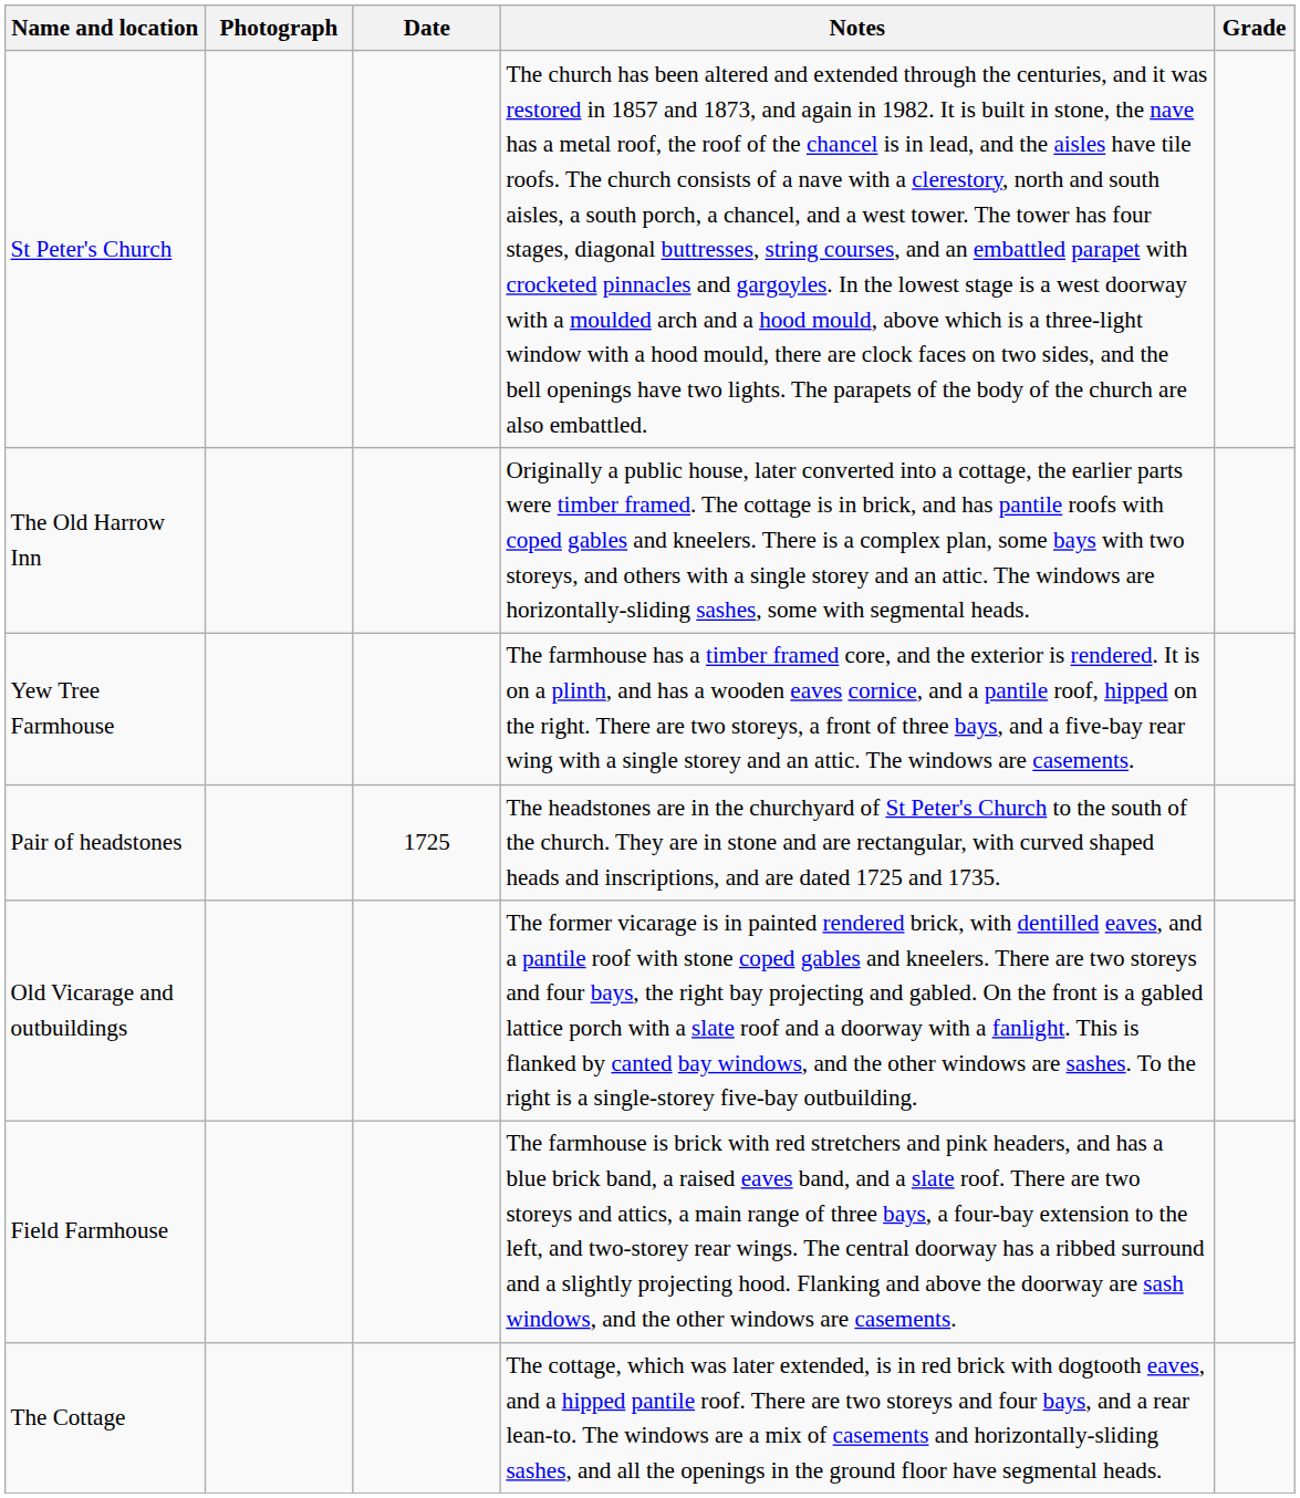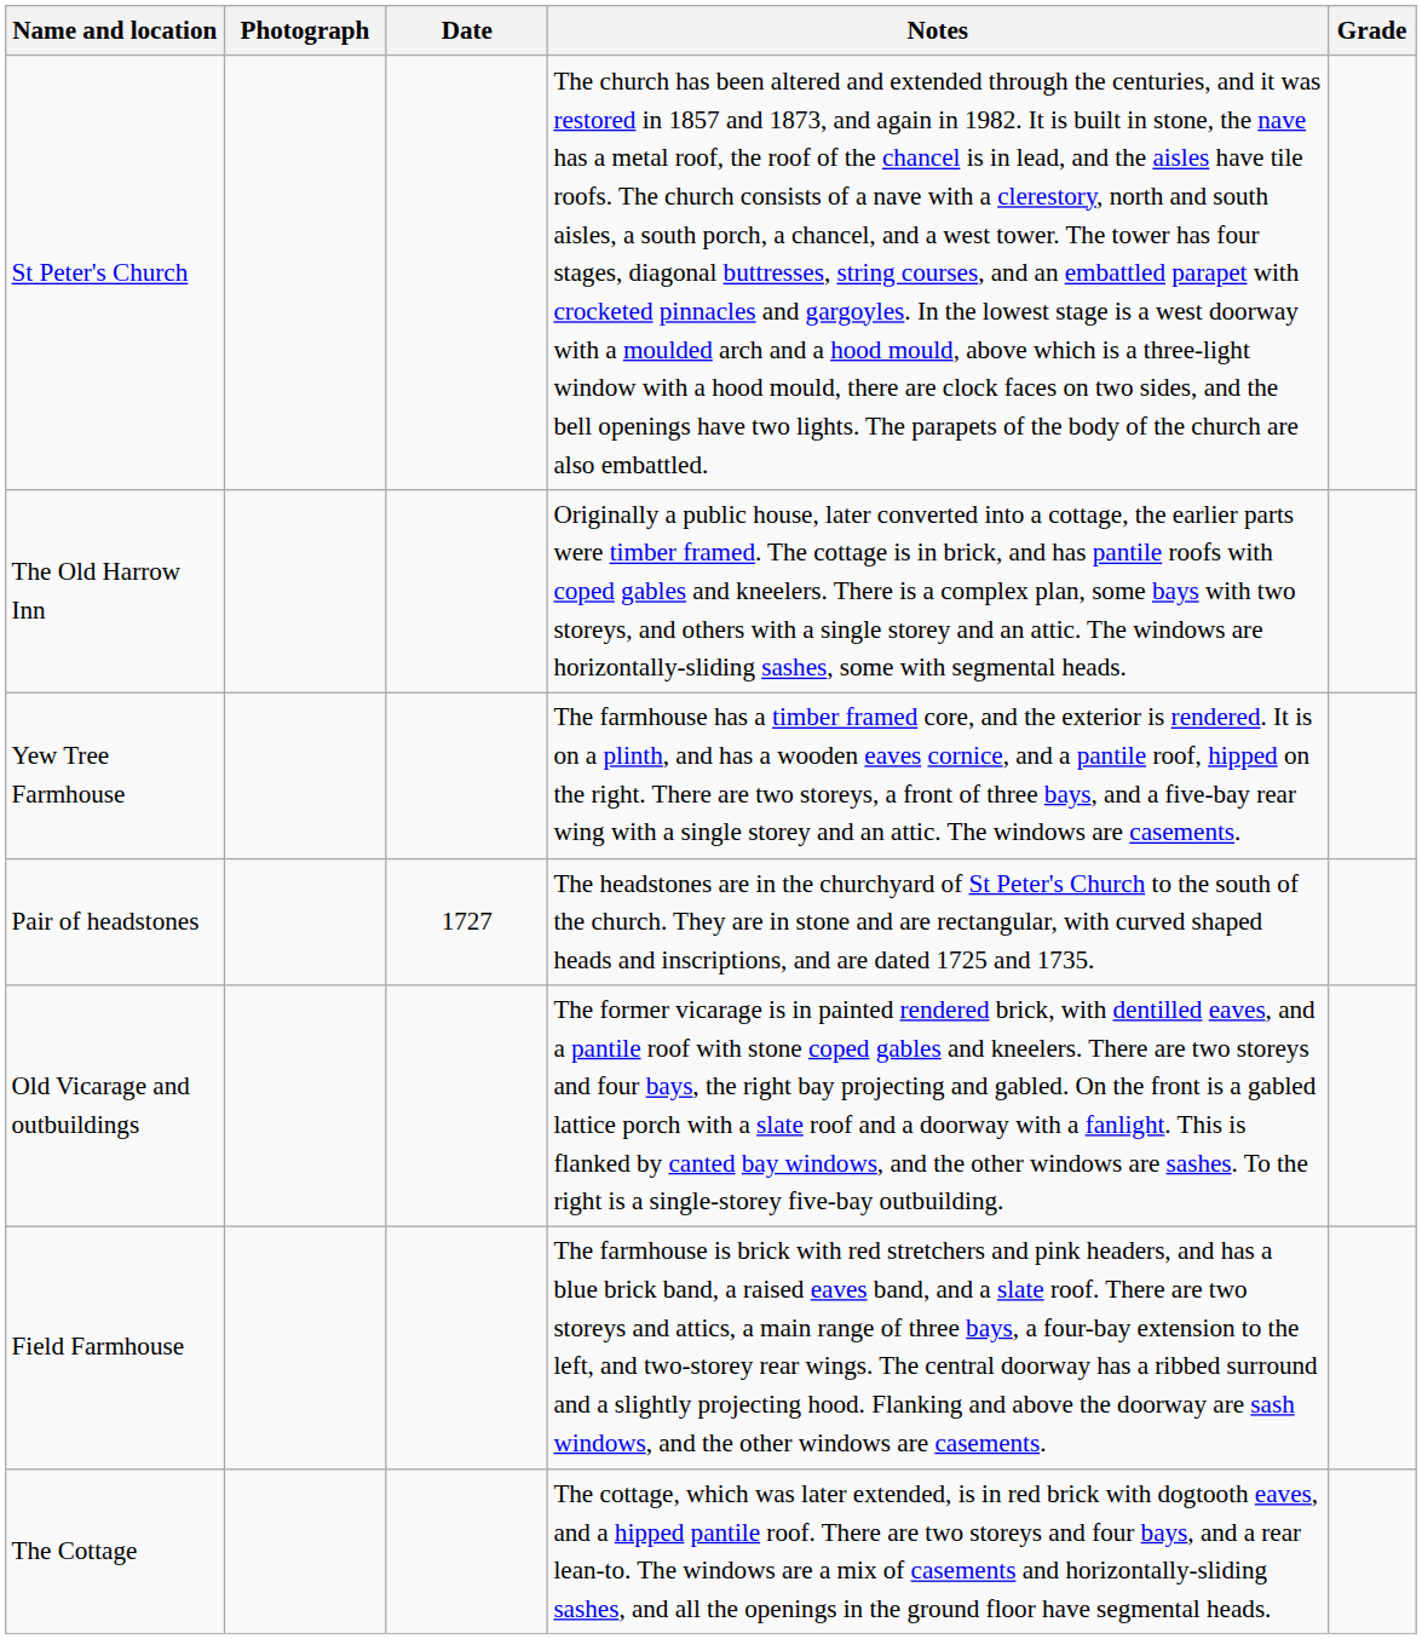 <table class="wikitable sortable plainrowheaders" style="width:100%; border:0px; text-align:left; line-height:150%">
 <tr>
 <th scope="col"  style="width:150px">Name and location</th>
 <th scope="col"  style="width:100px" class="unsortable">Photograph</th>
 <th scope="col"  style="width:120px">Date</th>
 <th scope="col"  style="width:650px" class="unsortable">Notes</th>
 <th scope="col"  style="width:50px">Grade</th>
 </tr>
 <tr>
 <td><a href='#'>St Peter's Church</a><br><small></small></td>
 <td></td>
 <td align="center"></td>
 <td>The church has been altered and extended through the centuries, and it was <a href='#'>restored</a> in 1857 and 1873, and again in 1982.  It is built in stone, the <a href='#'>nave</a> has a metal roof, the roof of the <a href='#'>chancel</a> is in lead, and the <a href='#'>aisles</a> have tile roofs.  The church consists of a nave with a <a href='#'>clerestory</a>, north and south aisles, a south porch, a chancel, and a west tower.  The tower has four stages, diagonal <a href='#'>buttresses</a>, <a href='#'>string courses</a>, and an <a href='#'>embattled</a> <a href='#'>parapet</a> with <a href='#'>crocketed</a> <a href='#'>pinnacles</a> and <a href='#'>gargoyles</a>.  In the lowest stage is a west doorway with a <a href='#'>moulded</a> arch and a <a href='#'>hood mould</a>, above which is a three-light window with a hood mould, there are clock faces on two sides, and the bell openings have two lights.  The parapets of the body of the church are also embattled.</td>
 <td align="center" ></td>
 </tr>
 <tr>
 <td>The Old Harrow Inn<br><small></small></td>
 <td></td>
 <td align="center"></td>
 <td>Originally a public house, later converted into a cottage, the earlier parts were <a href='#'>timber framed</a>.  The cottage is in brick, and has <a href='#'>pantile</a> roofs with <a href='#'>coped</a> <a href='#'>gables</a> and kneelers.  There is a complex plan, some <a href='#'>bays</a> with two storeys, and others with a single storey and an attic.  The windows are horizontally-sliding <a href='#'>sashes</a>, some with segmental heads.</td>
 <td align="center" ></td>
 </tr>
 <tr>
 <td>Yew Tree Farmhouse<br><small></small></td>
 <td></td>
 <td align="center"></td>
 <td>The farmhouse has a <a href='#'>timber framed</a> core, and the exterior is <a href='#'>rendered</a>.  It is on a <a href='#'>plinth</a>, and has a wooden <a href='#'>eaves</a> <a href='#'>cornice</a>, and a <a href='#'>pantile</a> roof, <a href='#'>hipped</a> on the right.  There are two storeys, a front of three <a href='#'>bays</a>, and a five-bay rear wing with a single storey and an attic.  The windows are <a href='#'>casements</a>.</td>
 <td align="center" ></td>
 </tr>
 <tr>
 <td>Pair of headstones<br><small></small></td>
 <td></td>
-<td align="center">1725</td>
+<td align="center">1727</td>
 <td>The headstones are in the churchyard of <a href='#'>St Peter's Church</a> to the south of the church.  They are in stone and are rectangular, with curved shaped heads and inscriptions, and are dated 1725 and 1735.</td>
 <td align="center" ></td>
 </tr>
 <tr>
 <td>Old Vicarage and outbuildings<br><small></small></td>
 <td></td>
 <td align="center"></td>
 <td>The former vicarage is in painted <a href='#'>rendered</a> brick, with <a href='#'>dentilled</a> <a href='#'>eaves</a>, and a <a href='#'>pantile</a> roof with stone <a href='#'>coped</a> <a href='#'>gables</a> and kneelers.  There are two storeys and four <a href='#'>bays</a>, the right bay projecting and gabled.  On the front is a gabled lattice porch with a <a href='#'>slate</a> roof and a doorway with a <a href='#'>fanlight</a>.  This is flanked by <a href='#'>canted</a> <a href='#'>bay windows</a>, and the other windows are <a href='#'>sashes</a>.  To the right is a single-storey five-bay outbuilding.</td>
 <td align="center" ></td>
 </tr>
 <tr>
 <td>Field Farmhouse<br><small></small></td>
 <td></td>
 <td align="center"></td>
 <td>The farmhouse is brick with red stretchers and pink headers, and has a blue brick band, a raised <a href='#'>eaves</a> band, and a <a href='#'>slate</a> roof.  There are two storeys and attics, a main range of three <a href='#'>bays</a>, a four-bay extension to the left, and two-storey rear wings.  The central doorway has a ribbed surround and a slightly projecting hood.  Flanking and above the doorway are <a href='#'>sash windows</a>, and the other windows are <a href='#'>casements</a>.</td>
 <td align="center" ></td>
 </tr>
 <tr>
 <td>The Cottage<br><small></small></td>
 <td></td>
 <td align="center"></td>
 <td>The cottage, which was later extended, is in red brick with dogtooth <a href='#'>eaves</a>, and a <a href='#'>hipped</a> <a href='#'>pantile</a> roof.  There are two storeys and four <a href='#'>bays</a>, and a rear lean-to.  The windows are a mix of <a href='#'>casements</a> and horizontally-sliding <a href='#'>sashes</a>, and all the openings in the ground floor have segmental heads.</td>
 <td align="center" ></td>
 </tr>
 <tr>
 </tr>
 </table>
